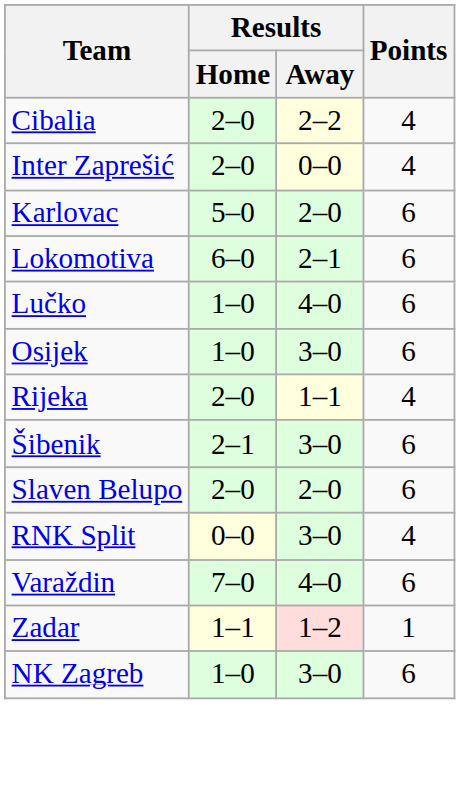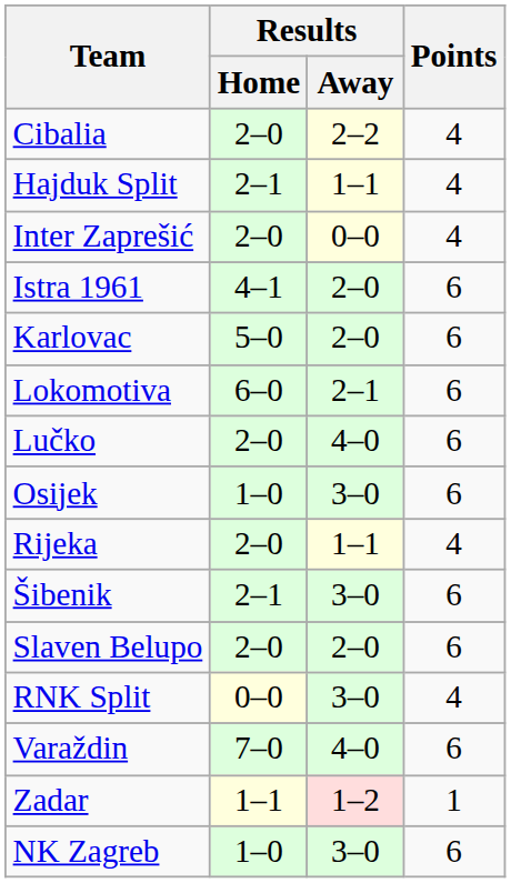 <table class="wikitable" style="text-align:center">
 <tr>
 <th rowspan=2>Team</th>
 <th colspan=2>Results</th>
 <th rowspan=2>Points</th>
 </tr>
 <tr>
 <th width=40>Home</th>
 <th width=40>Away</th>
 </tr>
 <tr>
 <td align=left><a href='#'>Cibalia</a></td>
 <td bgcolor="#ddffdd">2–0</td>
 <td bgcolor="ffffdd">2–2</td>
 <td>4</td>
 </tr>
 <tr>
+<td align=left><a href='#'>Hajduk Split</a></td>
+<td bgcolor="#ddffdd">2–1</td>
+<td bgcolor="ffffdd">1–1</td>
+<td>4</td>
+</tr>
+<tr>
 <td align=left><a href='#'>Inter Zaprešić</a></td>
 <td bgcolor="#ddffdd">2–0</td>
 <td bgcolor="ffffdd">0–0</td>
 <td>4</td>
+</tr>
+<tr>
+<td align=left><a href='#'>Istra 1961</a></td>
+<td bgcolor="#ddffdd">4–1</td>
+<td bgcolor="#ddffdd">2–0</td>
+<td>6</td>
 </tr>
 <tr>
 <td align=left><a href='#'>Karlovac</a></td>
 <td bgcolor="#ddffdd">5–0</td>
 <td bgcolor="#ddffdd">2–0</td>
 <td>6</td>
 </tr>
 <tr>
 <td align=left><a href='#'>Lokomotiva</a></td>
 <td bgcolor="#ddffdd">6–0</td>
 <td bgcolor="#ddffdd">2–1</td>
 <td>6</td>
 </tr>
 <tr>
 <td align=left><a href='#'>Lučko</a></td>
-<td bgcolor="#ddffdd">1–0</td>
+<td bgcolor="#ddffdd">2–0</td>
 <td bgcolor="#ddffdd">4–0</td>
 <td>6</td>
 </tr>
 <tr>
 <td align=left><a href='#'>Osijek</a></td>
 <td bgcolor="#ddffdd">1–0</td>
 <td bgcolor="#ddffdd">3–0</td>
 <td>6</td>
 </tr>
 <tr>
 <td align=left><a href='#'>Rijeka</a></td>
 <td bgcolor="#ddffdd">2–0</td>
 <td bgcolor="ffffdd">1–1</td>
 <td>4</td>
 </tr>
 <tr>
 <td align=left><a href='#'>Šibenik</a></td>
 <td bgcolor="#ddffdd">2–1</td>
 <td bgcolor="#ddffdd">3–0</td>
 <td>6</td>
 </tr>
 <tr>
 <td align=left><a href='#'>Slaven Belupo</a></td>
 <td bgcolor="#ddffdd">2–0</td>
 <td bgcolor="#ddffdd">2–0</td>
 <td>6</td>
 </tr>
 <tr>
 <td align=left><a href='#'>RNK Split</a></td>
 <td bgcolor="ffffdd">0–0</td>
 <td bgcolor="#ddffdd">3–0</td>
 <td>4</td>
 </tr>
 <tr>
 <td align=left><a href='#'>Varaždin</a></td>
 <td bgcolor="#ddffdd">7–0</td>
 <td bgcolor="#ddffdd">4–0</td>
 <td>6</td>
 </tr>
 <tr>
 <td align=left><a href='#'>Zadar</a></td>
 <td bgcolor="ffffdd">1–1</td>
 <td bgcolor="#ffdddd">1–2</td>
 <td>1</td>
 </tr>
 <tr>
 <td align=left><a href='#'>NK Zagreb</a></td>
 <td bgcolor="#ddffdd">1–0</td>
 <td bgcolor="#ddffdd">3–0</td>
 <td>6</td>
 </tr>
 </table>
